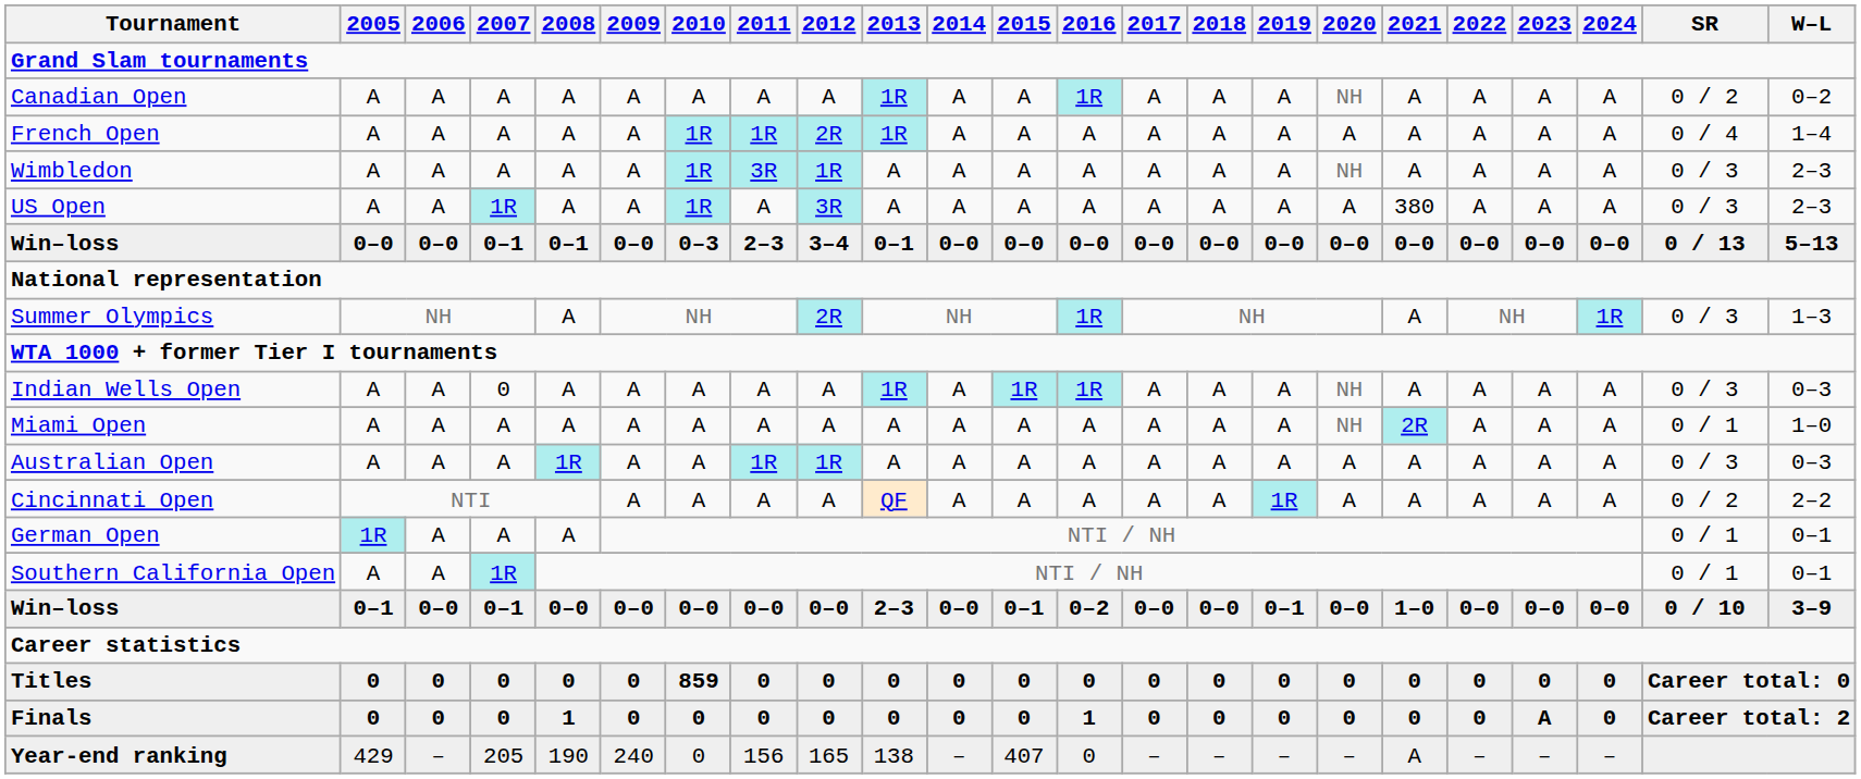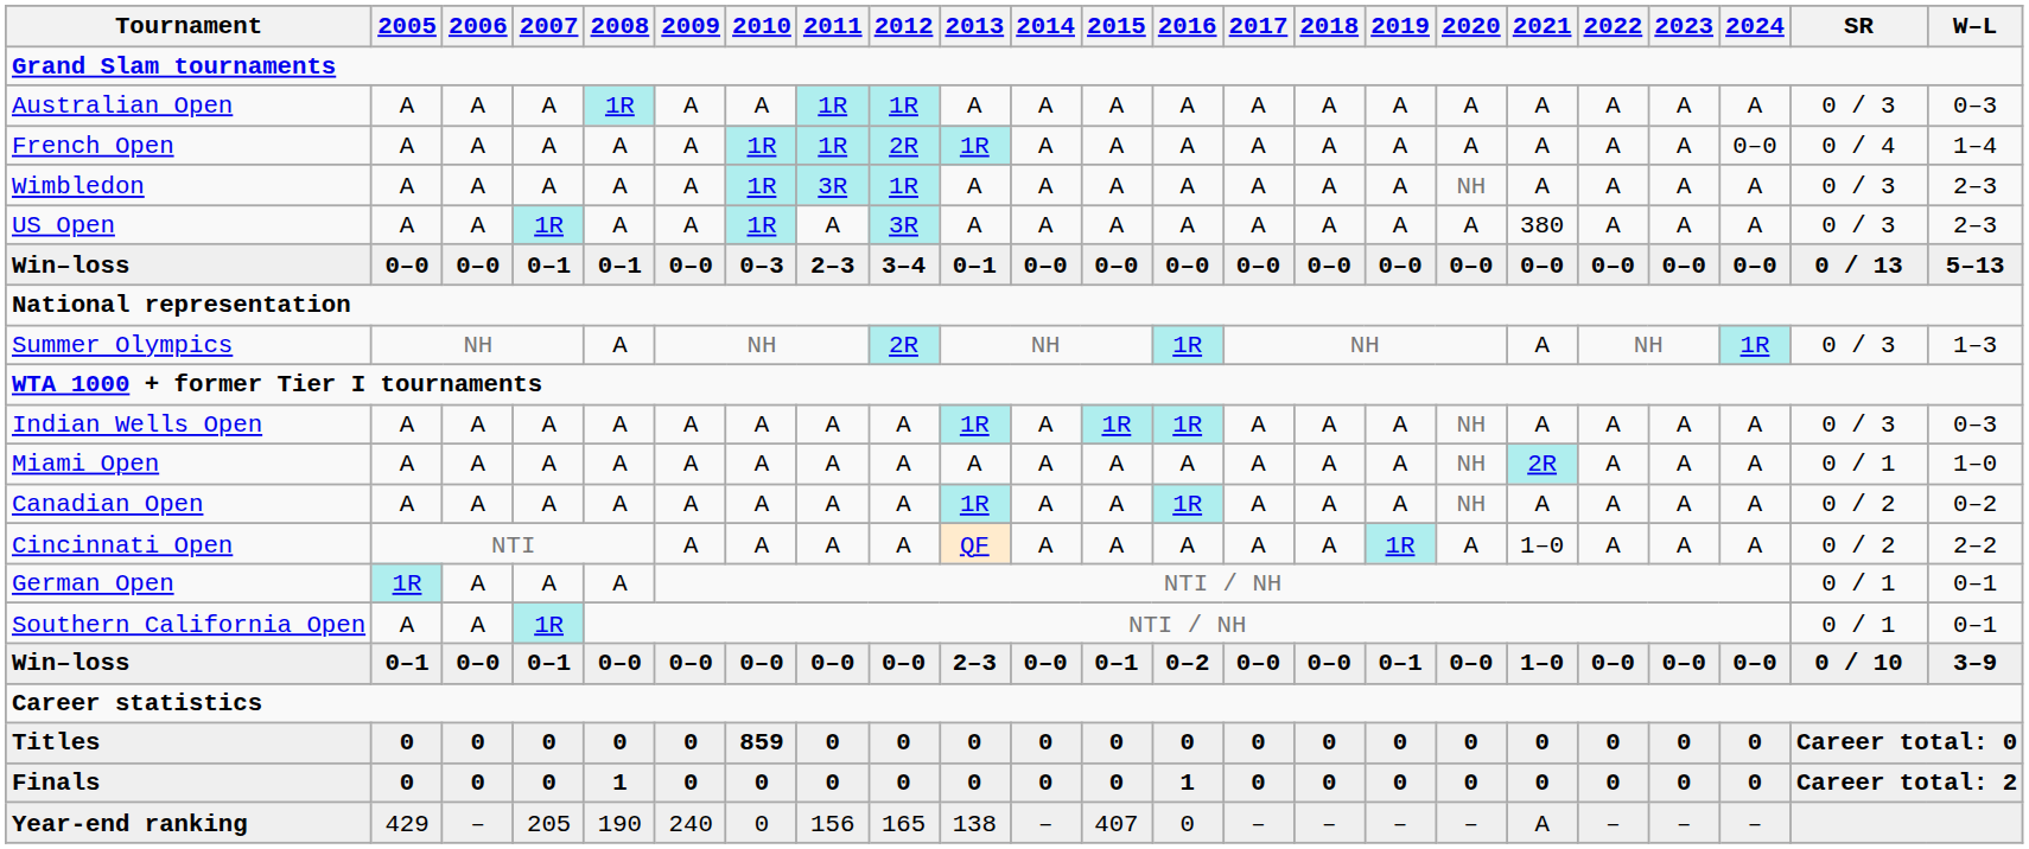 <table class="wikitable nowrap" style=font-size:88%;text-align:center>
 <tr>
 <th>Tournament</th>
 <th><a href='#'>2005</a></th>
 <th><a href='#'>2006</a></th>
 <th><a href='#'>2007</a></th>
 <th><a href='#'>2008</a></th>
 <th><a href='#'>2009</a></th>
 <th><a href='#'>2010</a></th>
 <th><a href='#'>2011</a></th>
 <th><a href='#'>2012</a></th>
 <th><a href='#'>2013</a></th>
 <th><a href='#'>2014</a></th>
 <th><a href='#'>2015</a></th>
 <th><a href='#'>2016</a></th>
 <th><a href='#'>2017</a></th>
 <th><a href='#'>2018</a></th>
 <th><a href='#'>2019</a></th>
 <th><a href='#'>2020</a></th>
 <th><a href='#'>2021</a></th>
 <th><a href='#'>2022</a></th>
 <th><a href='#'>2023</a></th>
 <th><a href='#'>2024</a></th>
 <th>SR</th>
 <th>W–L</th>
 </tr>
 <tr>
 <td colspan="23" style="text-align:left"><strong><a href='#'>Grand Slam tournaments</a></strong></td>
 </tr>
 <tr>
-<td align=left><a href='#'>Canadian Open</a></td>
+<td align=left><a href='#'>Australian Open</a></td>
+<td>A</td>
+<td>A</td>
+<td>A</td>
+<td bgcolor=afeeee><a href='#'>1R</a></td>
+<td>A</td>
+<td>A</td>
+<td bgcolor=afeeee><a href='#'>1R</a></td>
+<td bgcolor=afeeee><a href='#'>1R</a></td>
 <td>A</td>
 <td>A</td>
 <td>A</td>
 <td>A</td>
 <td>A</td>
 <td>A</td>
 <td>A</td>
 <td>A</td>
-<td bgcolor=afeeee><a href='#'>1R</a></td>
-<td>A</td>
-<td>A</td>
-<td bgcolor=afeeee><a href='#'>1R</a></td>
-<td>A</td>
-<td>A</td>
-<td>A</td>
-<td style=color:#767676>NH</td>
 <td>A</td>
 <td>A</td>
 <td>A</td>
 <td>A</td>
-<td>0 / 2</td>
-<td>0–2</td>
+<td>0 / 3</td>
+<td>0–3</td>
 </tr>
 <tr>
 <td align=left><a href='#'>French Open</a></td>
 <td>A</td>
 <td>A</td>
 <td>A</td>
 <td>A</td>
 <td>A</td>
 <td bgcolor=afeeee><a href='#'>1R</a></td>
 <td bgcolor=afeeee><a href='#'>1R</a></td>
 <td bgcolor=afeeee><a href='#'>2R</a></td>
 <td bgcolor=afeeee><a href='#'>1R</a></td>
 <td>A</td>
 <td>A</td>
 <td>A</td>
 <td>A</td>
 <td>A</td>
 <td>A</td>
 <td>A</td>
 <td>A</td>
 <td>A</td>
 <td>A</td>
-<td>A</td>
+<td>0–0</td>
 <td>0 / 4</td>
 <td>1–4</td>
 </tr>
 <tr>
 <td align=left><a href='#'>Wimbledon</a></td>
 <td>A</td>
 <td>A</td>
 <td>A</td>
 <td>A</td>
 <td>A</td>
 <td bgcolor=afeeee><a href='#'>1R</a></td>
 <td bgcolor=afeeee><a href='#'>3R</a></td>
 <td bgcolor=afeeee><a href='#'>1R</a></td>
 <td>A</td>
 <td>A</td>
 <td>A</td>
 <td>A</td>
 <td>A</td>
 <td>A</td>
 <td>A</td>
 <td style=color:#767676>NH</td>
 <td>A</td>
 <td>A</td>
 <td>A</td>
 <td>A</td>
 <td>0 / 3</td>
 <td>2–3</td>
 </tr>
 <tr>
 <td align=left><a href='#'>US Open</a></td>
 <td>A</td>
 <td>A</td>
 <td bgcolor=afeeee><a href='#'>1R</a></td>
 <td>A</td>
 <td>A</td>
 <td bgcolor=afeeee><a href='#'>1R</a></td>
 <td>A</td>
 <td bgcolor=afeeee><a href='#'>3R</a></td>
 <td>A</td>
 <td>A</td>
 <td>A</td>
 <td>A</td>
 <td>A</td>
 <td>A</td>
 <td>A</td>
 <td>A</td>
 <td>380</td>
 <td>A</td>
 <td>A</td>
 <td>A</td>
 <td>0 / 3</td>
 <td>2–3</td>
 </tr>
 <tr style=font-weight:bold;background:#efefef>
 <td style=text-align:left>Win–loss</td>
 <td>0–0</td>
 <td>0–0</td>
 <td>0–1</td>
 <td>0–1</td>
 <td>0–0</td>
 <td>0–3</td>
 <td>2–3</td>
 <td>3–4</td>
 <td>0–1</td>
 <td>0–0</td>
 <td>0–0</td>
 <td>0–0</td>
 <td>0–0</td>
 <td>0–0</td>
 <td>0–0</td>
 <td>0–0</td>
 <td>0–0</td>
 <td>0–0</td>
 <td>0–0</td>
 <td>0–0</td>
 <td>0 / 13</td>
 <td>5–13</td>
 </tr>
 <tr>
 <td colspan="23" align="left"><strong>National representation</strong></td>
 </tr>
 <tr>
 <td align=left><a href='#'>Summer Olympics</a></td>
 <td colspan=3 style=color:#767676>NH</td>
 <td>A</td>
 <td colspan=3 style=color:#767676>NH</td>
 <td bgcolor=afeeee><a href='#'>2R</a></td>
 <td colspan=3 style=color:#767676>NH</td>
 <td bgcolor=afeeee><a href='#'>1R</a></td>
 <td colspan=4 style=color:#767676>NH</td>
 <td>A</td>
 <td colspan=2 style=color:#767676>NH</td>
 <td bgcolor=afeeee><a href='#'>1R</a></td>
 <td>0 / 3</td>
 <td>1–3</td>
 </tr>
 <tr>
 <td colspan="23" align="left"><strong><a href='#'>WTA 1000</a> + former Tier I tournaments</strong></td>
 </tr>
 <tr>
 <td align=left><a href='#'>Indian Wells Open</a></td>
 <td>A</td>
 <td>A</td>
-<td>0</td>
+<td>A</td>
 <td>A</td>
 <td>A</td>
 <td>A</td>
 <td>A</td>
 <td>A</td>
 <td bgcolor=afeeee><a href='#'>1R</a></td>
 <td>A</td>
 <td bgcolor=afeeee><a href='#'>1R</a></td>
 <td bgcolor=afeeee><a href='#'>1R</a></td>
 <td>A</td>
 <td>A</td>
 <td>A</td>
 <td style=color:#767676>NH</td>
 <td>A</td>
 <td>A</td>
 <td>A</td>
 <td>A</td>
 <td>0 / 3</td>
 <td>0–3</td>
 </tr>
 <tr>
 <td align=left><a href='#'>Miami Open</a></td>
 <td>A</td>
 <td>A</td>
 <td>A</td>
 <td>A</td>
 <td>A</td>
 <td>A</td>
 <td>A</td>
 <td>A</td>
 <td>A</td>
 <td>A</td>
 <td>A</td>
 <td>A</td>
 <td>A</td>
 <td>A</td>
 <td>A</td>
 <td style=color:#767676>NH</td>
 <td bgcolor=afeeee><a href='#'>2R</a></td>
 <td>A</td>
 <td>A</td>
 <td>A</td>
 <td>0 / 1</td>
 <td>1–0</td>
 </tr>
 <tr>
-<td align=left><a href='#'>Australian Open</a></td>
-<td>A</td>
-<td>A</td>
-<td>A</td>
-<td bgcolor=afeeee><a href='#'>1R</a></td>
-<td>A</td>
-<td>A</td>
-<td bgcolor=afeeee><a href='#'>1R</a></td>
-<td bgcolor=afeeee><a href='#'>1R</a></td>
+<td align=left><a href='#'>Canadian Open</a></td>
 <td>A</td>
 <td>A</td>
 <td>A</td>
 <td>A</td>
 <td>A</td>
 <td>A</td>
 <td>A</td>
 <td>A</td>
+<td bgcolor=afeeee><a href='#'>1R</a></td>
+<td>A</td>
+<td>A</td>
+<td bgcolor=afeeee><a href='#'>1R</a></td>
+<td>A</td>
+<td>A</td>
+<td>A</td>
+<td style=color:#767676>NH</td>
 <td>A</td>
 <td>A</td>
 <td>A</td>
 <td>A</td>
-<td>0 / 3</td>
-<td>0–3</td>
+<td>0 / 2</td>
+<td>0–2</td>
 </tr>
 <tr>
 <td align=left><a href='#'>Cincinnati Open</a></td>
 <td colspan=4 style=color:#767676>NTI</td>
 <td>A</td>
 <td>A</td>
 <td>A</td>
 <td>A</td>
 <td bgcolor=ffebcd><a href='#'>QF</a></td>
 <td>A</td>
 <td>A</td>
 <td>A</td>
 <td>A</td>
 <td>A</td>
 <td bgcolor=afeeee><a href='#'>1R</a></td>
 <td>A</td>
-<td>A</td>
+<td>1–0</td>
 <td>A</td>
 <td>A</td>
 <td>A</td>
 <td>0 / 2</td>
 <td>2–2</td>
 </tr>
 <tr>
 <td align=left><a href='#'>German Open</a></td>
 <td bgcolor=afeeee><a href='#'>1R</a></td>
 <td>A</td>
 <td>A</td>
 <td>A</td>
 <td colspan=16 style=color:#767676>NTI / NH</td>
 <td>0 / 1</td>
 <td>0–1</td>
 </tr>
 <tr>
 <td align=left><a href='#'>Southern California Open</a></td>
 <td>A</td>
 <td>A</td>
 <td bgcolor=afeeee><a href='#'>1R</a></td>
 <td colspan=17 style=color:#767676>NTI / NH</td>
 <td>0 / 1</td>
 <td>0–1</td>
 </tr>
 <tr style=font-weight:bold;background:#efefef>
 <td style=text-align:left>Win–loss</td>
 <td>0–1</td>
 <td>0–0</td>
 <td>0–1</td>
 <td>0–0</td>
 <td>0–0</td>
 <td>0–0</td>
 <td>0–0</td>
 <td>0–0</td>
 <td>2–3</td>
 <td>0–0</td>
 <td>0–1</td>
 <td>0–2</td>
 <td>0–0</td>
 <td>0–0</td>
 <td>0–1</td>
 <td>0–0</td>
 <td>1–0</td>
 <td>0–0</td>
 <td>0–0</td>
 <td>0–0</td>
 <td>0 / 10</td>
 <td>3–9</td>
 </tr>
 <tr>
 <td colspan="23" align="left"><strong>Career statistics</strong></td>
 </tr>
 <tr style=font-weight:bold;background:#efefef>
 <td style=text-align:left>Titles</td>
 <td>0</td>
 <td>0</td>
 <td>0</td>
 <td>0</td>
 <td>0</td>
 <td>859</td>
 <td>0</td>
 <td>0</td>
 <td>0</td>
 <td>0</td>
 <td>0</td>
 <td>0</td>
 <td>0</td>
 <td>0</td>
 <td>0</td>
 <td>0</td>
 <td>0</td>
 <td>0</td>
 <td>0</td>
 <td>0</td>
 <td colspan=2>Career total: 0</td>
 </tr>
 <tr style=font-weight:bold;background:#efefef>
 <td style=text-align:left>Finals</td>
 <td>0</td>
 <td>0</td>
 <td>0</td>
 <td>1</td>
 <td>0</td>
 <td>0</td>
 <td>0</td>
 <td>0</td>
 <td>0</td>
 <td>0</td>
 <td>0</td>
 <td>1</td>
 <td>0</td>
 <td>0</td>
 <td>0</td>
 <td>0</td>
 <td>0</td>
 <td>0</td>
-<td>A</td>
+<td>0</td>
 <td>0</td>
 <td colspan=2>Career total: 2</td>
 </tr>
 <tr bgcolor=efefef>
 <td align=left><strong>Year-end ranking</strong></td>
 <td>429</td>
 <td>–</td>
 <td>205</td>
 <td>190</td>
 <td>240</td>
 <td>0</td>
 <td>156</td>
 <td>165</td>
 <td>138</td>
 <td>–</td>
 <td>407</td>
 <td>0</td>
 <td>–</td>
 <td>–</td>
 <td>–</td>
 <td>–</td>
 <td>A</td>
 <td>–</td>
 <td>–</td>
 <td>–</td>
 <td colspan=2></td>
 </tr>
 </table>
